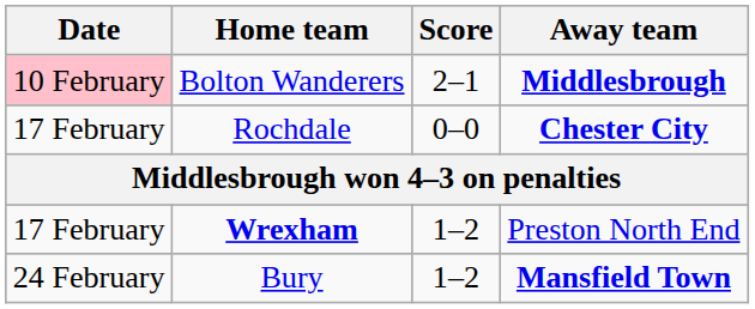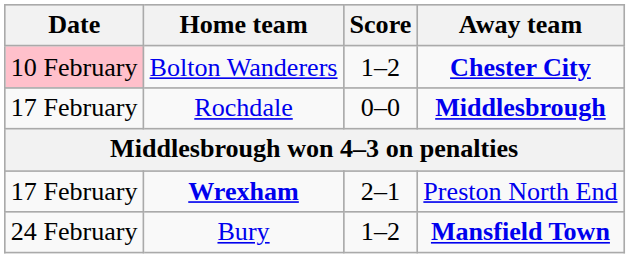 <table class="wikitable" style="text-align: center">
 <tr>
 <th>Date</th>
 <th>Home team</th>
 <th>Score</th>
 <th>Away team</th>
 </tr>
 <tr>
 <td style="background: pink;">10 February</td>
 <td><a href='#'>Bolton Wanderers</a></td>
-<td>2–1</td>
-<td><strong><a href='#'>Middlesbrough</a></strong></td>
+<td>1–2</td>
+<td><strong><a href='#'>Chester City</a></strong></td>
 </tr>
 <tr>
 <td>17 February</td>
 <td><a href='#'>Rochdale</a></td>
 <td>0–0</td>
-<td><strong><a href='#'>Chester City</a></strong></td>
+<td><strong><a href='#'>Middlesbrough</a></strong></td>
 </tr>
 <tr>
 <th colspan="5">Middlesbrough won 4–3 on penalties</th>
 </tr>
 <tr>
 <td>17 February</td>
 <td><strong><a href='#'>Wrexham</a></strong></td>
-<td>1–2</td>
+<td>2–1</td>
 <td><a href='#'>Preston North End</a></td>
 </tr>
 <tr>
 <td>24 February</td>
 <td><a href='#'>Bury</a></td>
 <td>1–2</td>
 <td><strong><a href='#'>Mansfield Town</a></strong></td>
 </tr>
 </table>
